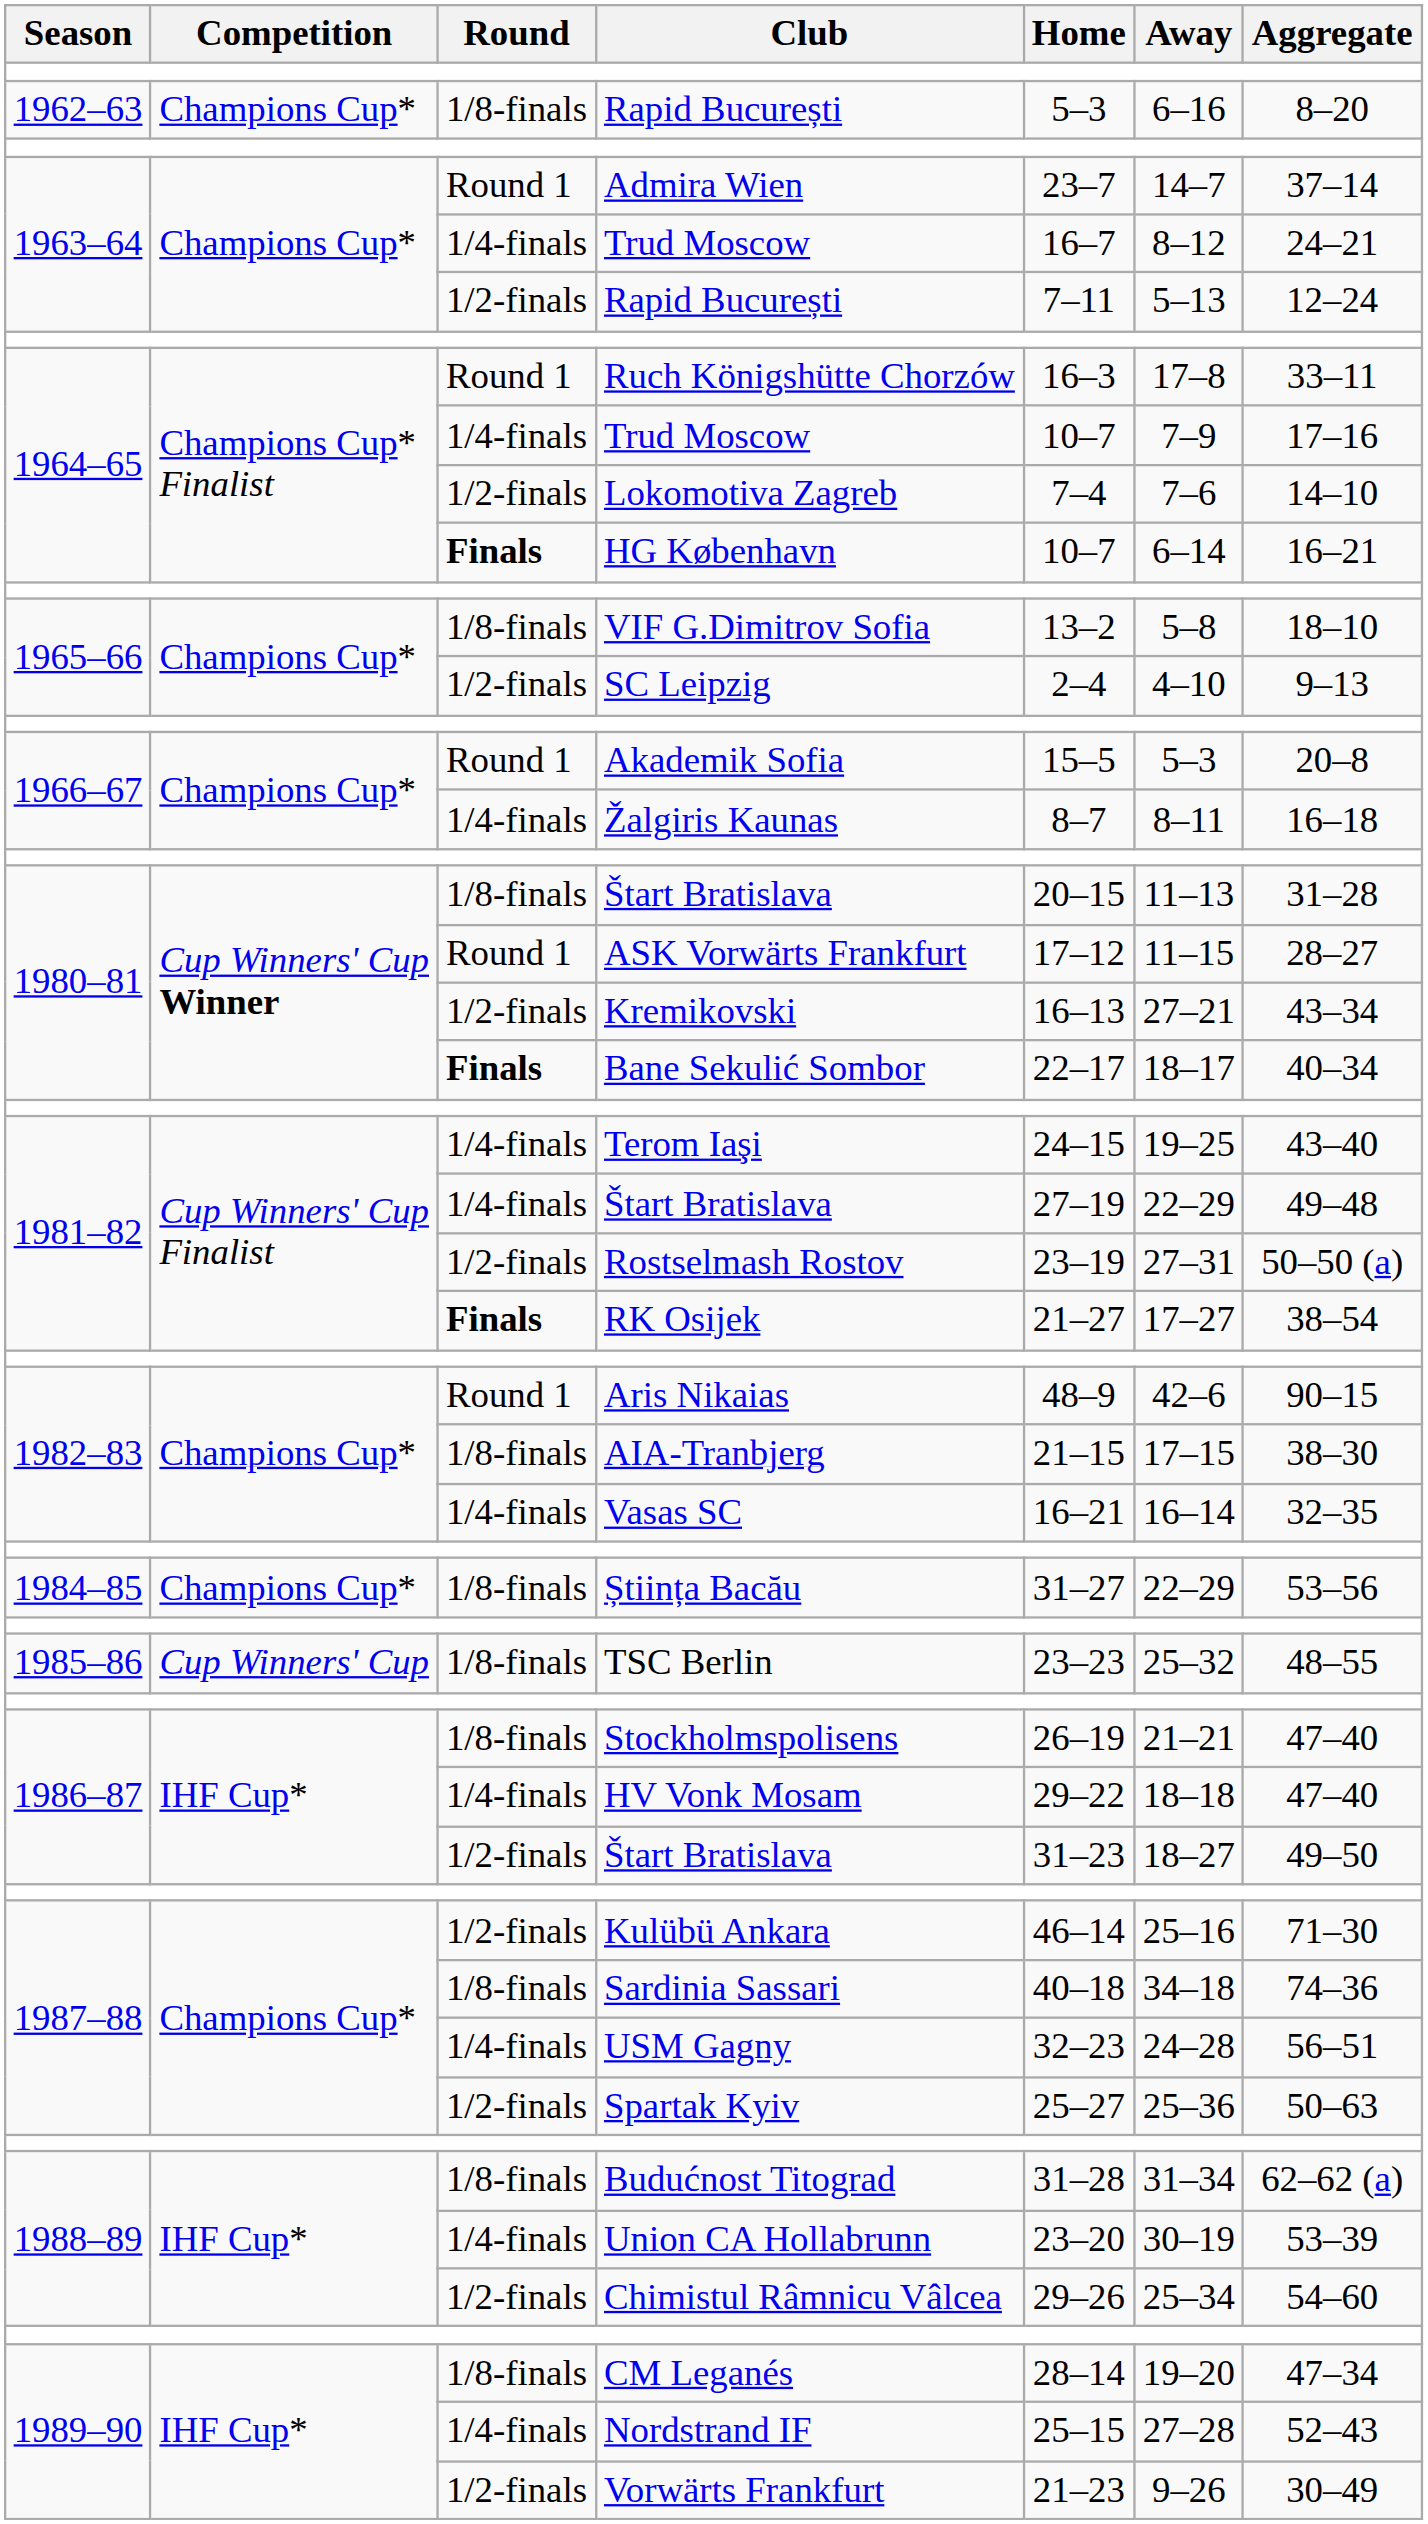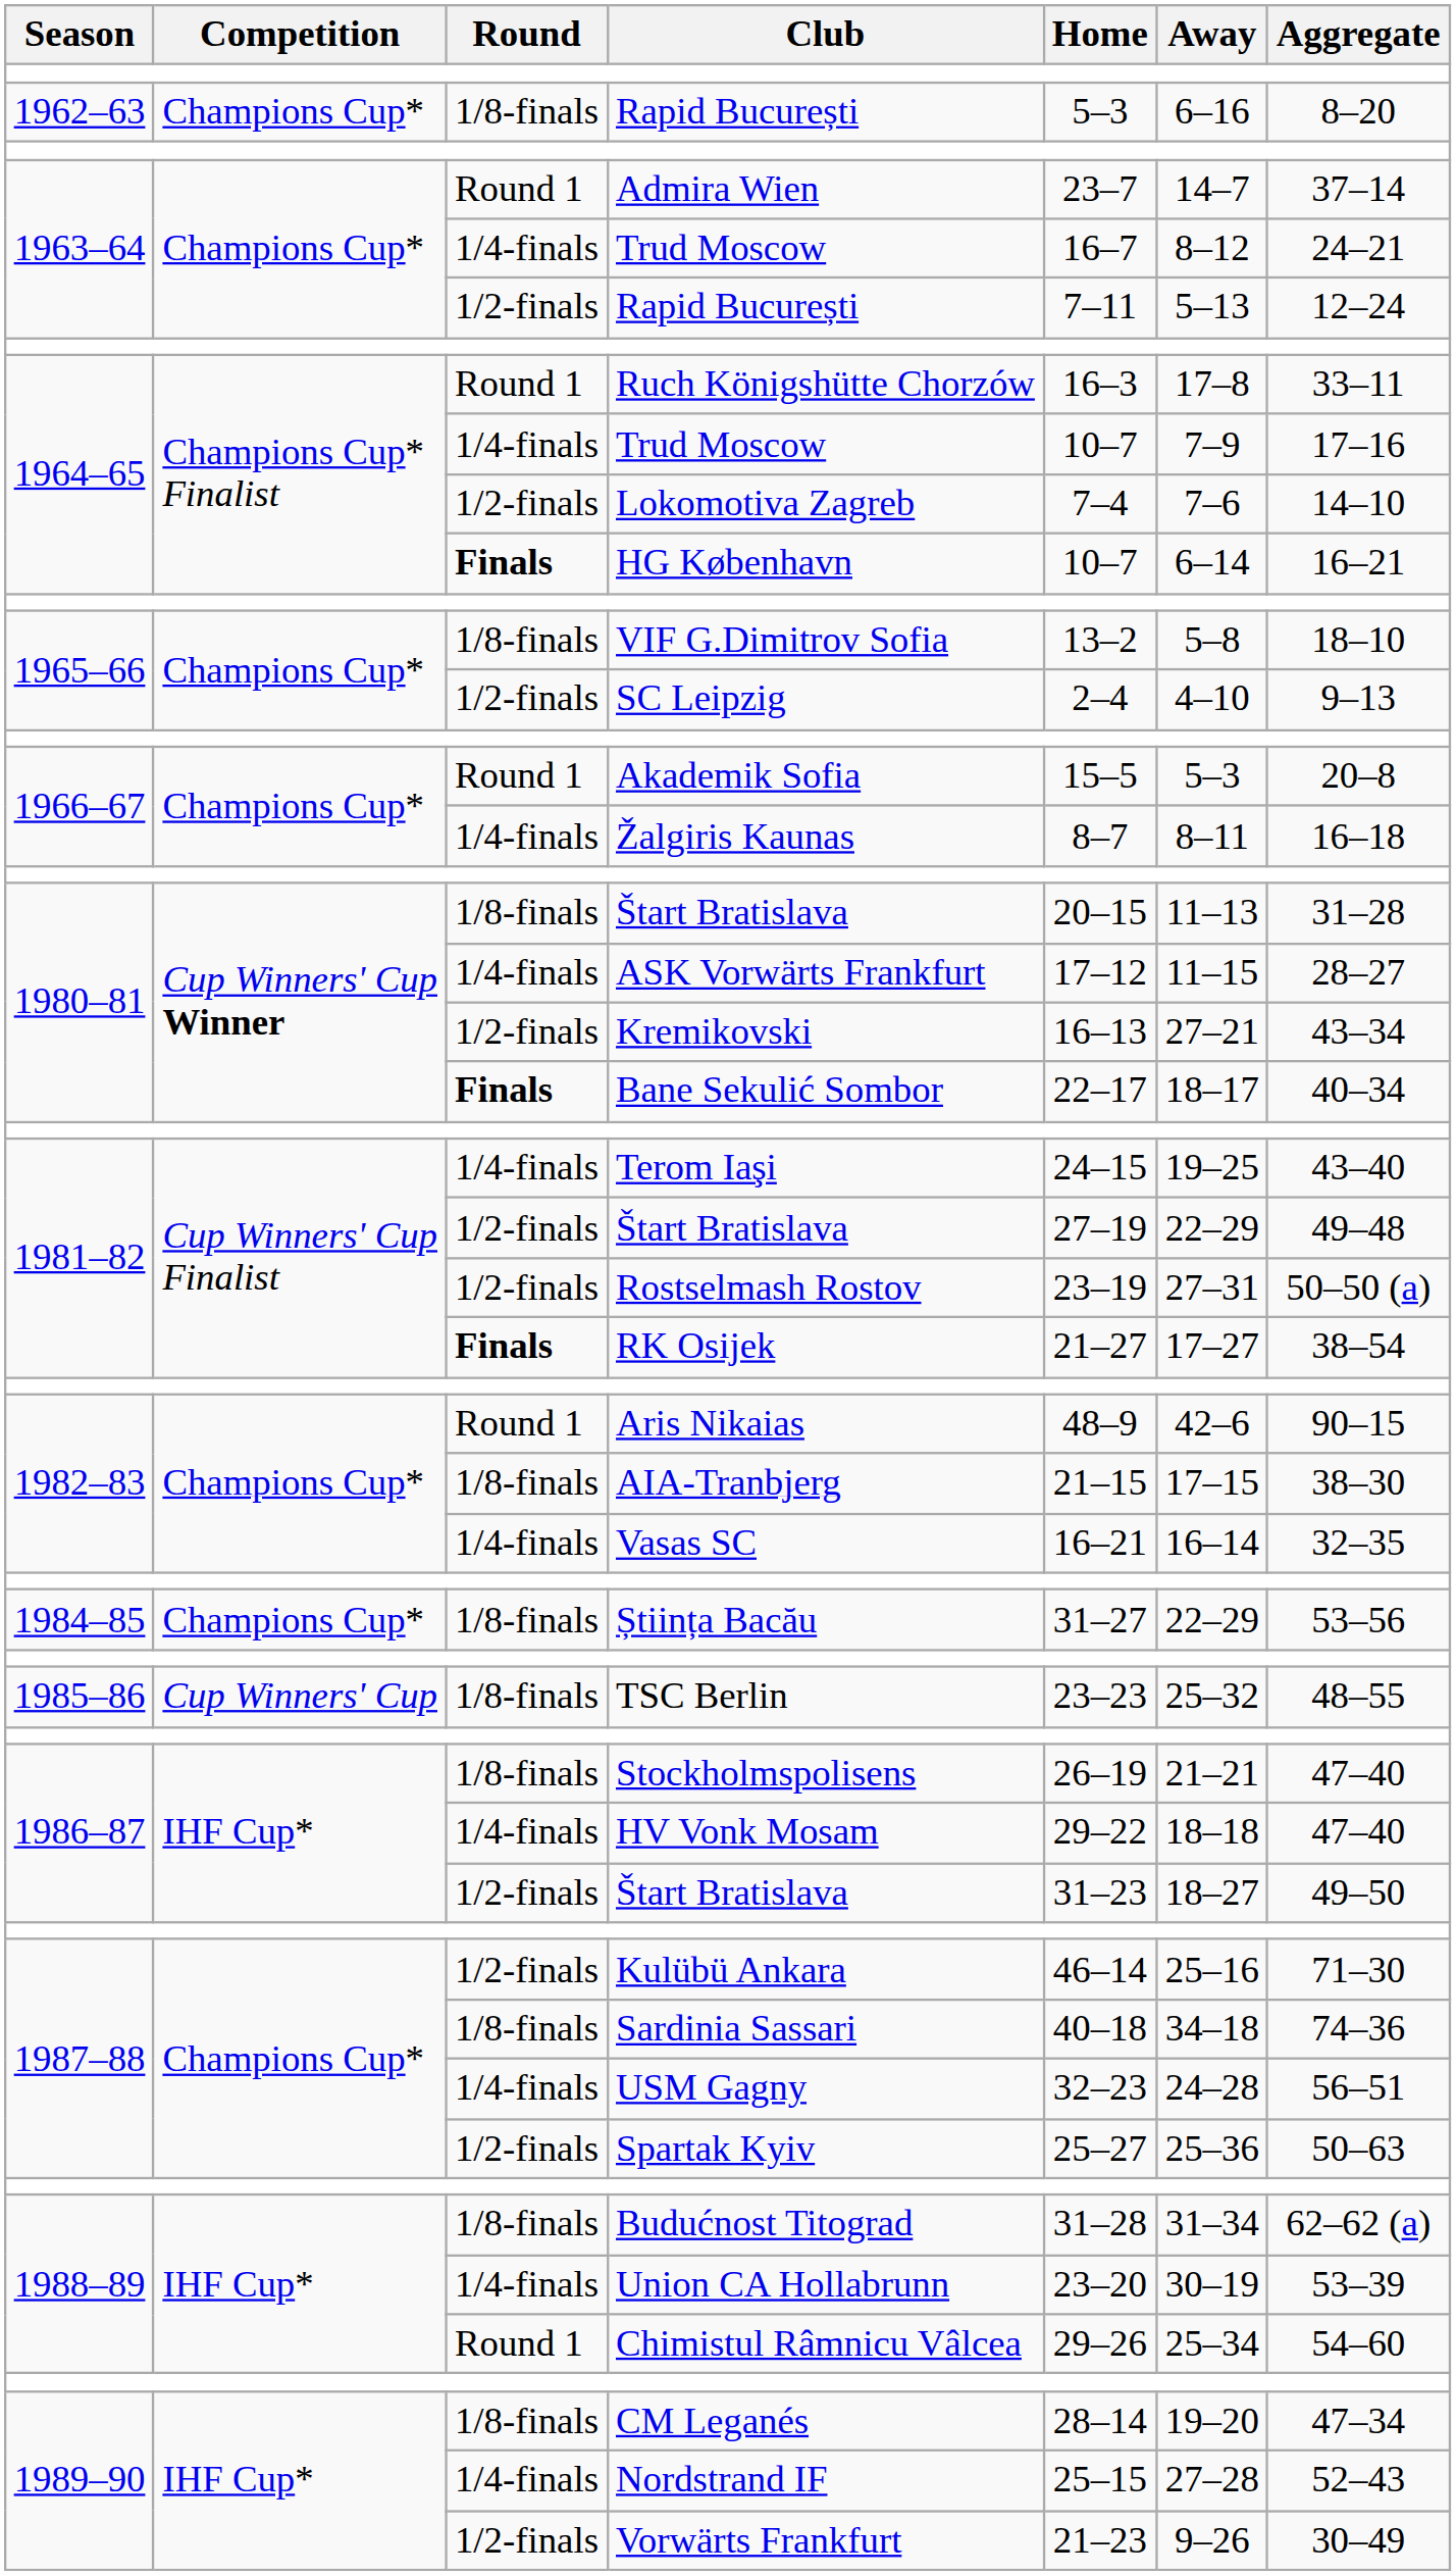 <table class="wikitable" style="text-align: left;">
 <tr>
 <th>Season</th>
 <th>Competition</th>
 <th>Round</th>
 <th>Club</th>
 <th>Home</th>
 <th>Away</th>
 <th>Aggregate</th>
 </tr>
 <tr>
 <td colspan=7 style="text-align: center;" bgcolor=white></td>
 </tr>
 <tr>
 <td rowspan=1><a href='#'>1962–63</a></td>
 <td rowspan=1><a href='#'>Champions Cup</a>*</td>
 <td>1/8-finals</td>
 <td> <a href='#'>Rapid București</a></td>
 <td align=center>5–3</td>
 <td align=center>6–16</td>
 <td align=center>8–20</td>
 </tr>
 <tr>
 <td colspan=7 style="text-align: center;" bgcolor=white></td>
 </tr>
 <tr>
 <td rowspan=3><a href='#'>1963–64</a></td>
 <td rowspan=3><a href='#'>Champions Cup</a>*</td>
 <td>Round 1</td>
 <td> <a href='#'>Admira Wien</a></td>
 <td align=center>23–7</td>
 <td align=center>14–7</td>
 <td align=center>37–14</td>
 </tr>
 <tr>
 <td>1/4-finals</td>
 <td> <a href='#'>Trud Moscow</a></td>
 <td align=center>16–7</td>
 <td align=center>8–12</td>
 <td align=center>24–21</td>
 </tr>
 <tr>
 <td>1/2-finals</td>
 <td> <a href='#'>Rapid București</a></td>
 <td align=center>7–11</td>
 <td align=center>5–13</td>
 <td align=center>12–24</td>
 </tr>
 <tr>
 <td colspan=7 style="text-align: center;" bgcolor=white></td>
 </tr>
 <tr>
 <td rowspan=4><a href='#'>1964–65</a></td>
 <td rowspan=4><a href='#'>Champions Cup</a>*<br> <em>Finalist</em></td>
 <td>Round 1</td>
 <td> <a href='#'>Ruch Königshütte Chorzów</a></td>
 <td align=center>16–3</td>
 <td align=center>17–8</td>
 <td align=center>33–11</td>
 </tr>
 <tr>
 <td>1/4-finals</td>
 <td> <a href='#'>Trud Moscow</a></td>
 <td align=center>10–7</td>
 <td align=center>7–9</td>
 <td align=center>17–16</td>
 </tr>
 <tr>
 <td>1/2-finals</td>
 <td> <a href='#'>Lokomotiva Zagreb</a></td>
 <td align=center>7–4</td>
 <td align=center>7–6</td>
 <td align=center>14–10</td>
 </tr>
 <tr>
 <td><strong>Finals</strong></td>
 <td> <a href='#'>HG København</a></td>
 <td align=center>10–7</td>
 <td align=center>6–14</td>
 <td align=center>16–21</td>
 </tr>
 <tr>
 <td colspan=7 style="text-align: center;" bgcolor=white></td>
 </tr>
 <tr>
 <td rowspan=2><a href='#'>1965–66</a></td>
 <td rowspan=2><a href='#'>Champions Cup</a>*</td>
 <td>1/8-finals</td>
 <td> <a href='#'>VIF G.Dimitrov Sofia</a></td>
 <td align=center>13–2</td>
 <td align=center>5–8</td>
 <td align=center>18–10</td>
 </tr>
 <tr>
 <td>1/2-finals</td>
 <td> <a href='#'>SC Leipzig</a></td>
 <td align=center>2–4</td>
 <td align=center>4–10</td>
 <td align=center>9–13</td>
 </tr>
 <tr>
 <td colspan=7 style="text-align: center;" bgcolor=white></td>
 </tr>
 <tr>
 <td rowspan=2><a href='#'>1966–67</a></td>
 <td rowspan=2><a href='#'>Champions Cup</a>*</td>
 <td>Round 1</td>
 <td> <a href='#'>Akademik Sofia</a></td>
 <td align=center>15–5</td>
 <td align=center>5–3</td>
 <td align=center>20–8</td>
 </tr>
 <tr>
 <td>1/4-finals</td>
 <td> <a href='#'>Žalgiris Kaunas</a></td>
 <td align=center>8–7</td>
 <td align=center>8–11</td>
 <td align=center>16–18</td>
 </tr>
 <tr>
 <td colspan=7 style="text-align: center;" bgcolor=white></td>
 </tr>
 <tr>
 <td rowspan=4><a href='#'>1980–81</a></td>
 <td rowspan=4><em><a href='#'>Cup Winners' Cup</a></em><br> <strong>Winner</strong></td>
 <td>1/8-finals</td>
 <td> <a href='#'>Štart Bratislava</a></td>
 <td align=center>20–15</td>
 <td align=center>11–13</td>
 <td align=center>31–28</td>
 </tr>
 <tr>
-<td>Round 1</td>
+<td>1/4-finals</td>
 <td> <a href='#'>ASK Vorwärts Frankfurt</a></td>
 <td align=center>17–12</td>
 <td align=center>11–15</td>
 <td align=center>28–27</td>
 </tr>
 <tr>
 <td>1/2-finals</td>
 <td> <a href='#'>Kremikovski</a></td>
 <td align=center>16–13</td>
 <td align=center>27–21</td>
 <td align=center>43–34</td>
 </tr>
 <tr>
 <td><strong>Finals</strong></td>
 <td> <a href='#'>Bane Sekulić Sombor</a></td>
 <td align=center>22–17</td>
 <td align=center>18–17</td>
 <td align=center>40–34</td>
 </tr>
 <tr>
 <td colspan=7 style="text-align: center;" bgcolor=white></td>
 </tr>
 <tr>
 <td rowspan=4><a href='#'>1981–82</a></td>
 <td rowspan=4><em><a href='#'>Cup Winners' Cup</a></em><br> <em>Finalist</em></td>
 <td>1/4-finals</td>
 <td> <a href='#'>Terom Iaşi</a></td>
 <td align=center>24–15</td>
 <td align=center>19–25</td>
 <td align=center>43–40</td>
 </tr>
 <tr>
-<td>1/4-finals</td>
+<td>1/2-finals</td>
 <td> <a href='#'>Štart Bratislava</a></td>
 <td align=center>27–19</td>
 <td align=center>22–29</td>
 <td align=center>49–48</td>
 </tr>
 <tr>
 <td>1/2-finals</td>
 <td> <a href='#'>Rostselmash Rostov</a></td>
 <td align=center>23–19</td>
 <td align=center>27–31</td>
 <td align=center>50–50 (<a href='#'>a</a>)</td>
 </tr>
 <tr>
 <td><strong>Finals</strong></td>
 <td> <a href='#'>RK Osijek</a></td>
 <td align=center>21–27</td>
 <td align=center>17–27</td>
 <td align=center>38–54</td>
 </tr>
 <tr>
 <td colspan=7 style="text-align: center;" bgcolor=white></td>
 </tr>
 <tr>
 <td rowspan=3><a href='#'>1982–83</a></td>
 <td rowspan=3><a href='#'>Champions Cup</a>*</td>
 <td>Round 1</td>
 <td> <a href='#'>Aris Nikaias</a></td>
 <td align=center>48–9</td>
 <td align=center>42–6</td>
 <td align=center>90–15</td>
 </tr>
 <tr>
 <td>1/8-finals</td>
 <td> <a href='#'>AIA-Tranbjerg</a></td>
 <td align=center>21–15</td>
 <td align=center>17–15</td>
 <td align=center>38–30</td>
 </tr>
 <tr>
 <td>1/4-finals</td>
 <td> <a href='#'>Vasas SC</a></td>
 <td align=center>16–21</td>
 <td align=center>16–14</td>
 <td align=center>32–35</td>
 </tr>
 <tr>
 <td colspan=7 style="text-align: center;" bgcolor=white></td>
 </tr>
 <tr>
 <td rowspan=1><a href='#'>1984–85</a></td>
 <td rowspan=1><a href='#'>Champions Cup</a>*</td>
 <td>1/8-finals</td>
 <td> <a href='#'>Știința Bacău</a></td>
 <td align=center>31–27</td>
 <td align=center>22–29</td>
 <td align=center>53–56</td>
 </tr>
 <tr>
 <td colspan=7 style="text-align: center;" bgcolor=white></td>
 </tr>
 <tr>
 <td rowspan=1><a href='#'>1985–86</a></td>
 <td rowspan=1><em><a href='#'>Cup Winners' Cup</a></em></td>
 <td>1/8-finals</td>
 <td> TSC Berlin</td>
 <td align=center>23–23</td>
 <td align=center>25–32</td>
 <td align=center>48–55</td>
 </tr>
 <tr>
 <td colspan=7 style="text-align: center;" bgcolor=white></td>
 </tr>
 <tr>
 <td rowspan=3><a href='#'>1986–87</a></td>
 <td rowspan=3><a href='#'>IHF Cup</a>*</td>
 <td>1/8-finals</td>
 <td> <a href='#'>Stockholmspolisens</a></td>
 <td align=center>26–19</td>
 <td align=center>21–21</td>
 <td align=center>47–40</td>
 </tr>
 <tr>
 <td>1/4-finals</td>
 <td> <a href='#'>HV Vonk Mosam</a></td>
 <td align=center>29–22</td>
 <td align=center>18–18</td>
 <td align=center>47–40</td>
 </tr>
 <tr>
 <td>1/2-finals</td>
 <td> <a href='#'>Štart Bratislava</a></td>
 <td align=center>31–23</td>
 <td align=center>18–27</td>
 <td align=center>49–50</td>
 </tr>
 <tr>
 <td colspan=7 style="text-align: center;" bgcolor=white></td>
 </tr>
 <tr>
 <td rowspan=4><a href='#'>1987–88</a></td>
 <td rowspan=4><a href='#'>Champions Cup</a>*</td>
 <td>1/2-finals</td>
 <td> <a href='#'>Kulübü Ankara</a></td>
 <td align=center>46–14</td>
 <td align=center>25–16</td>
 <td align=center>71–30</td>
 </tr>
 <tr>
 <td>1/8-finals</td>
 <td> <a href='#'>Sardinia Sassari</a></td>
 <td align=center>40–18</td>
 <td align=center>34–18</td>
 <td align=center>74–36</td>
 </tr>
 <tr>
 <td>1/4-finals</td>
 <td> <a href='#'>USM Gagny</a></td>
 <td align=center>32–23</td>
 <td align=center>24–28</td>
 <td align=center>56–51</td>
 </tr>
 <tr>
 <td>1/2-finals</td>
 <td> <a href='#'>Spartak Kyiv</a></td>
 <td align=center>25–27</td>
 <td align=center>25–36</td>
 <td align=center>50–63</td>
 </tr>
 <tr>
 <td colspan=7 style="text-align: center;" bgcolor=white></td>
 </tr>
 <tr>
 <td rowspan=3><a href='#'>1988–89</a></td>
 <td rowspan=3><a href='#'>IHF Cup</a>*</td>
 <td>1/8-finals</td>
 <td> <a href='#'>Budućnost Titograd</a></td>
 <td align=center>31–28</td>
 <td align=center>31–34</td>
 <td align=center>62–62 (<a href='#'>a</a>)</td>
 </tr>
 <tr>
 <td>1/4-finals</td>
 <td> <a href='#'>Union CA Hollabrunn</a></td>
 <td align=center>23–20</td>
 <td align=center>30–19</td>
 <td align=center>53–39</td>
 </tr>
 <tr>
-<td>1/2-finals</td>
+<td>Round 1</td>
 <td> <a href='#'>Chimistul Râmnicu Vâlcea</a></td>
 <td align=center>29–26</td>
 <td align=center>25–34</td>
 <td align=center>54–60</td>
 </tr>
 <tr>
 <td colspan=7 style="text-align: center;" bgcolor=white></td>
 </tr>
 <tr>
 <td rowspan=3><a href='#'>1989–90</a></td>
 <td rowspan=3><a href='#'>IHF Cup</a>*</td>
 <td>1/8-finals</td>
 <td> <a href='#'>CM Leganés</a></td>
 <td align=center>28–14</td>
 <td align=center>19–20</td>
 <td align=center>47–34</td>
 </tr>
 <tr>
 <td>1/4-finals</td>
 <td> <a href='#'>Nordstrand IF</a></td>
 <td align=center>25–15</td>
 <td align=center>27–28</td>
 <td align=center>52–43</td>
 </tr>
 <tr>
 <td>1/2-finals</td>
 <td> <a href='#'>Vorwärts Frankfurt</a></td>
 <td align=center>21–23</td>
 <td align=center>9–26</td>
 <td align=center>30–49</td>
 </tr>
 </table>
